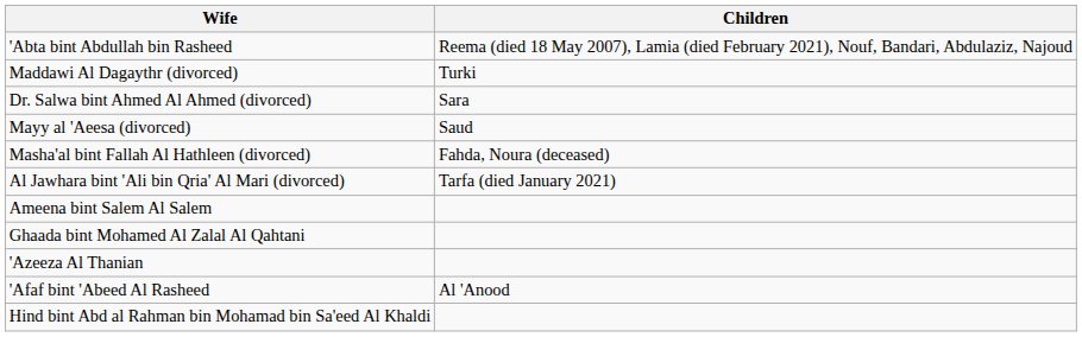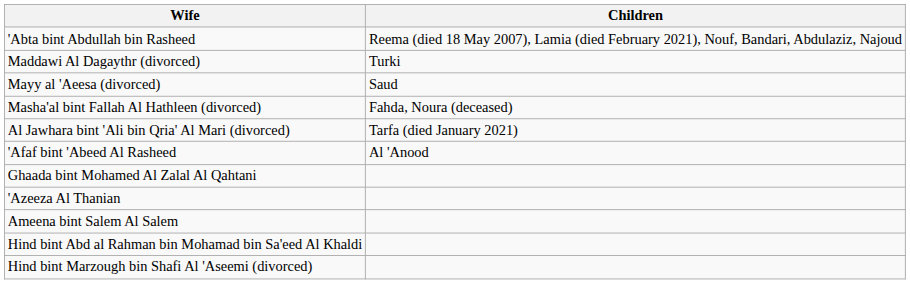 <table class="wikitable" border="1">
 <tr>
 <th>Wife</th>
 <th>Children</th>
 </tr>
 <tr>
 <td>'Abta bint Abdullah bin Rasheed</td>
 <td>Reema (died 18 May 2007), Lamia (died February 2021), Nouf, Bandari, Abdulaziz, Najoud</td>
 </tr>
 <tr>
 <td>Maddawi Al Dagaythr (divorced)</td>
 <td>Turki</td>
 </tr>
 <tr>
-<td>Dr. Salwa bint Ahmed Al Ahmed (divorced)</td>
-<td>Sara</td>
-</tr>
-<tr>
 <td>Mayy al 'Aeesa (divorced)</td>
 <td>Saud</td>
 </tr>
 <tr>
 <td>Masha'al bint Fallah Al Hathleen (divorced)</td>
 <td>Fahda, Noura (deceased)</td>
 </tr>
 <tr>
 <td>Al Jawhara bint 'Ali bin Qria' Al Mari (divorced)</td>
 <td>Tarfa (died January 2021)</td>
 </tr>
 <tr>
-<td>Ameena bint Salem Al Salem</td>
-<td></td>
+<td>'Afaf bint 'Abeed Al Rasheed</td>
+<td>Al 'Anood</td>
 </tr>
 <tr>
 <td>Ghaada bint Mohamed Al Zalal Al Qahtani</td>
 <td></td>
 </tr>
 <tr>
 <td>'Azeeza Al Thanian</td>
 <td></td>
 </tr>
 <tr>
-<td>'Afaf bint 'Abeed Al Rasheed</td>
-<td>Al 'Anood</td>
+<td>Ameena bint Salem Al Salem</td>
+<td></td>
 </tr>
 <tr>
 <td>Hind bint Abd al Rahman bin Mohamad bin Sa'eed Al Khaldi</td>
 <td></td>
 </tr>
+<tr>
+<td>Hind bint Marzough bin Shafi Al 'Aseemi (divorced)</td>
+<td></td>
+</tr>
 </table>
